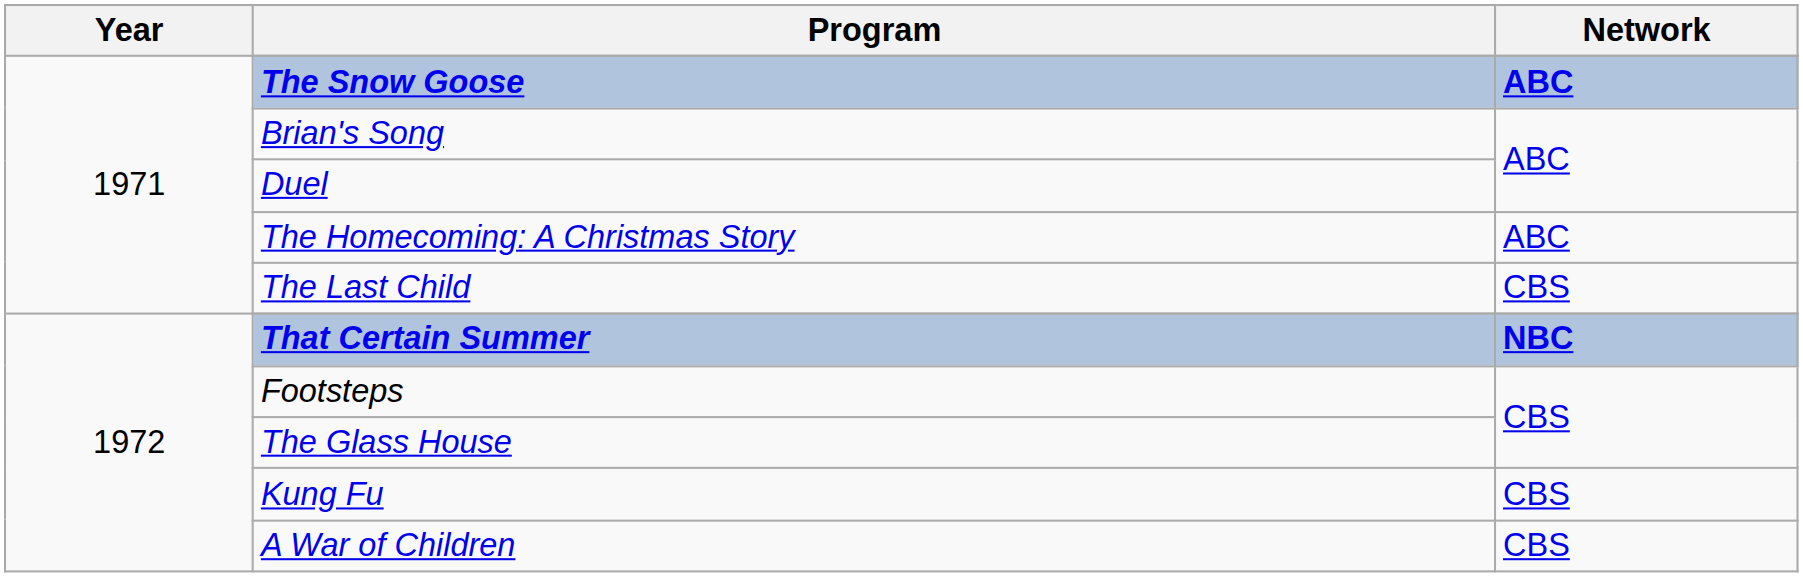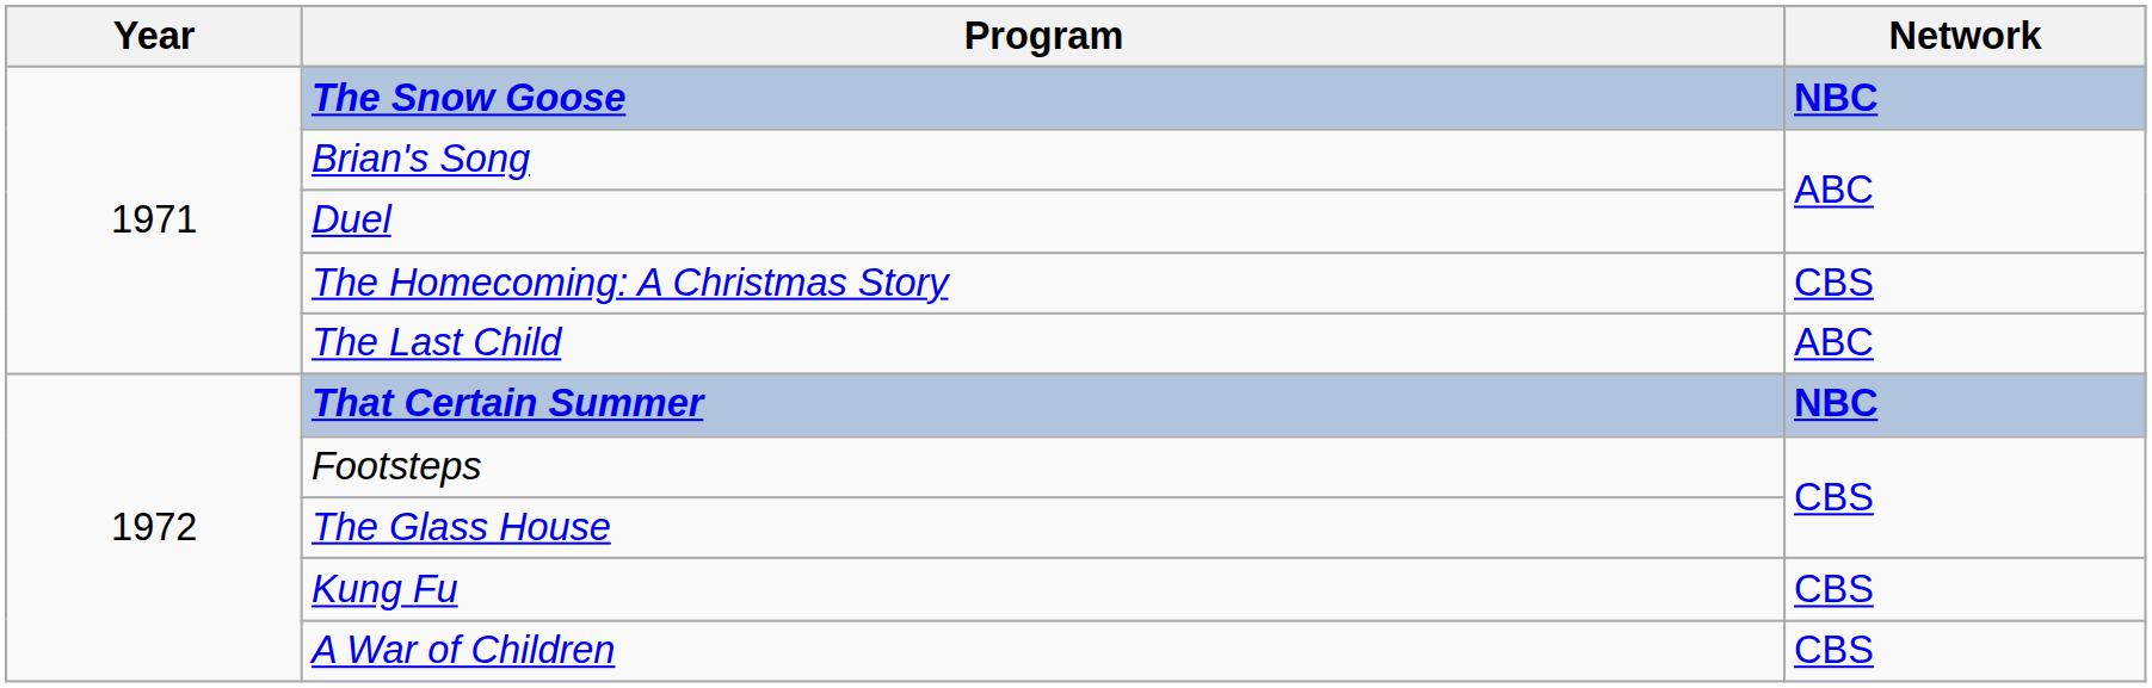 <table class="wikitable" style="width:100%">
 <tr bgcolor="#bebebe">
 <th width="5%">Year</th>
 <th width="25%">Program</th>
 <th width="5%">Network</th>
 </tr>
 <tr>
 <td rowspan="6" style="text-align:center">1971</td>
 </tr>
 <tr style="background:#B0C4DE;">
 <td><em><a href='#'><strong>The Snow Goose</strong></a></em></td>
-<td><a href='#'><strong>ABC</strong></a></td>
+<td><strong><a href='#'>NBC</a></strong></td>
 </tr>
 <tr>
 <td><em><a href='#'>Brian's Song</a></em></td>
 <td rowspan="2"><a href='#'>ABC</a></td>
 </tr>
 <tr>
 <td><em><a href='#'>Duel</a></em></td>
 </tr>
 <tr>
 <td><em><a href='#'>The Homecoming: A Christmas Story</a></em></td>
-<td><a href='#'>ABC</a></td>
+<td><a href='#'>CBS</a></td>
 </tr>
 <tr>
 <td><em><a href='#'>The Last Child</a></em></td>
-<td><a href='#'>CBS</a></td>
+<td><a href='#'>ABC</a></td>
 </tr>
 <tr>
 <td rowspan="6" style="text-align:center">1972</td>
 </tr>
 <tr style="background:#B0C4DE;">
 <td><strong><em><a href='#'>That Certain Summer</a></em></strong></td>
 <td><strong><a href='#'>NBC</a></strong></td>
 </tr>
 <tr>
 <td><em>Footsteps</em></td>
 <td rowspan="2"><a href='#'>CBS</a></td>
 </tr>
 <tr>
 <td><em><a href='#'>The Glass House</a></em></td>
 </tr>
 <tr>
 <td><em><a href='#'>Kung Fu</a></em></td>
 <td><a href='#'>CBS</a></td>
 </tr>
 <tr>
 <td><em><a href='#'>A War of Children</a></em></td>
 <td><a href='#'>CBS</a></td>
 </tr>
 </table>
